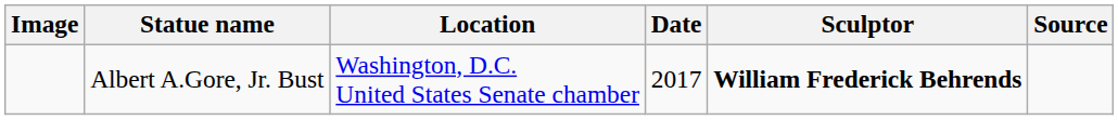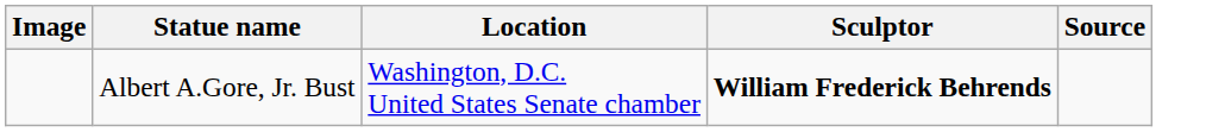 <table class="wikitable sortable">
 <tr>
 <th class="unsortable" scope="col">Image</th>
 <th scope="col">Statue name</th>
 <th scope="col">Location</th>
-<th scope="col">Date</th>
 <th scope="col">Sculptor</th>
 <th class="unsortable" scope="col">Source</th>
 </tr>
 <tr>
 <td></td>
 <td>Albert A.Gore, Jr. Bust</td>
 <td><a href='#'>Washington, D.C.</a><br><a href='#'>United States Senate chamber</a></td>
-<td>2017</td>
 <td><strong>William Frederick Behrends</strong></td>
 <td></td>
 </tr>
 </table>
